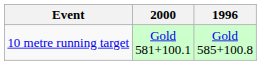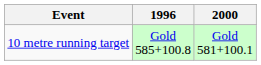 <table class="wikitable" style="text-align: center">
 <tr>
 <th>Event</th>
+<th>1996</th>
 <th>2000</th>
-<th>1996</th>
 </tr>
 <tr>
 <td align=left><a href='#'>10 metre running target</a></td>
+<td style="background: #ccffcc"> <a href='#'>Gold</a><br>585+100.8</td>
 <td style="background: #ccffcc"> <a href='#'>Gold</a><br>581+100.1</td>
-<td style="background: #ccffcc"> <a href='#'>Gold</a><br>585+100.8</td>
 </tr>
 </table>
